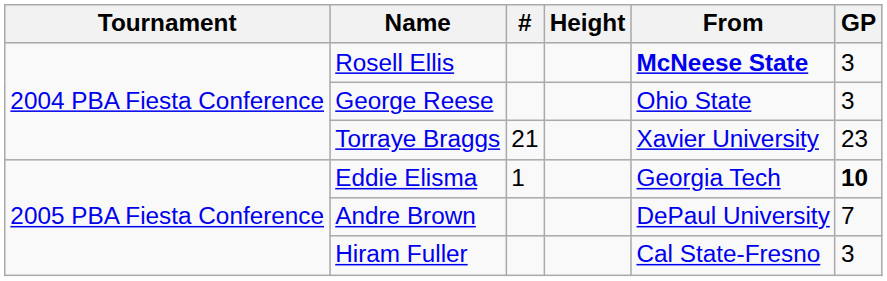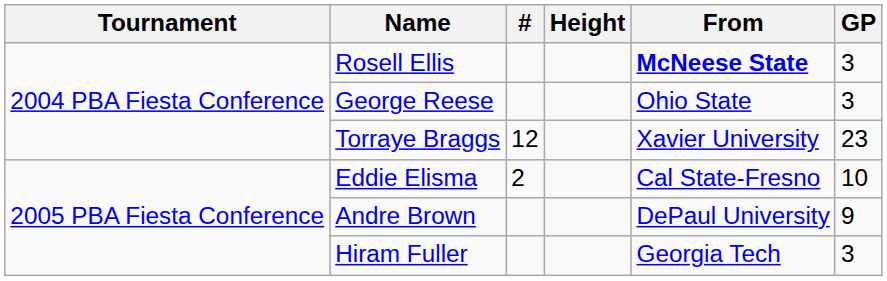 <table class="wikitable">
 <tr>
 <th>Tournament</th>
 <th>Name</th>
 <th>#</th>
 <th>Height</th>
 <th>From</th>
 <th>GP</th>
 </tr>
 <tr>
 <td rowspan=3><a href='#'>2004 PBA Fiesta Conference</a></td>
 <td><a href='#'>Rosell Ellis</a></td>
 <td></td>
 <td></td>
 <td><strong><a href='#'>McNeese State</a></strong></td>
 <td>3</td>
 </tr>
 <tr>
 <td><a href='#'>George Reese</a></td>
 <td></td>
 <td></td>
 <td><a href='#'>Ohio State</a></td>
 <td>3</td>
 </tr>
 <tr>
 <td><a href='#'>Torraye Braggs</a></td>
-<td>21</td>
+<td>12</td>
 <td></td>
 <td><a href='#'>Xavier University</a></td>
 <td>23</td>
 </tr>
 <tr>
 <td rowspan=3><a href='#'>2005 PBA Fiesta Conference</a></td>
 <td><a href='#'>Eddie Elisma</a></td>
-<td>1</td>
+<td>2</td>
 <td></td>
-<td><a href='#'>Georgia Tech</a></td>
-<td><strong>10</strong></td>
+<td><a href='#'>Cal State-Fresno</a></td>
+<td>10</td>
 </tr>
 <tr>
 <td><a href='#'>Andre Brown</a></td>
 <td></td>
 <td></td>
 <td><a href='#'>DePaul University</a></td>
-<td>7</td>
+<td>9</td>
 </tr>
 <tr>
 <td><a href='#'>Hiram Fuller</a></td>
 <td></td>
 <td></td>
-<td><a href='#'>Cal State-Fresno</a></td>
+<td><a href='#'>Georgia Tech</a></td>
 <td>3</td>
 </tr>
 </table>
